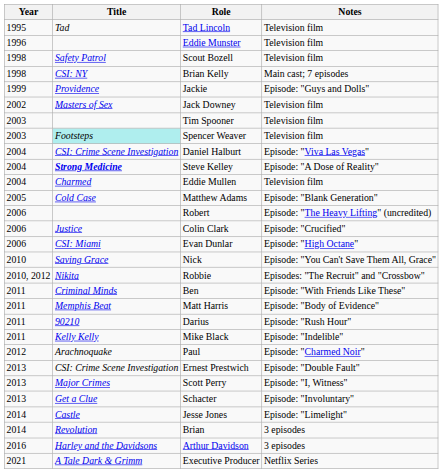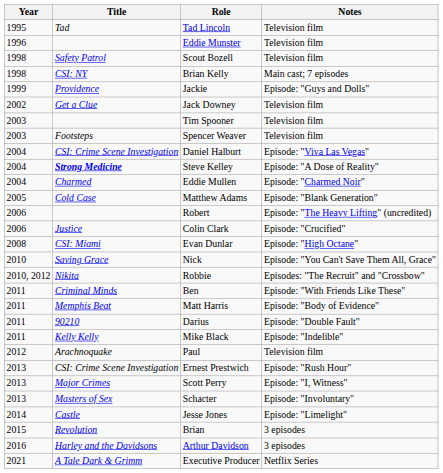 <table class="wikitable sortable">
 <tr>
 <th>Year</th>
 <th>Title</th>
 <th>Role</th>
 <th class="unsortable">Notes</th>
 </tr>
 <tr>
 <td>1995</td>
 <td><em>Tad</em></td>
 <td><a href='#'>Tad Lincoln</a></td>
 <td>Television film</td>
 </tr>
 <tr>
 <td>1996</td>
 <td><em></em></td>
 <td><a href='#'>Eddie Munster</a></td>
 <td>Television film</td>
 </tr>
 <tr>
 <td>1998</td>
 <td><em><a href='#'>Safety Patrol</a></em></td>
 <td>Scout Bozell</td>
 <td>Television film</td>
 </tr>
 <tr>
 <td>1998</td>
 <td><em><a href='#'>CSI: NY</a></em></td>
 <td>Brian Kelly</td>
 <td>Main cast; 7 episodes</td>
 </tr>
 <tr>
 <td>1999</td>
 <td><em><a href='#'>Providence</a></em></td>
 <td>Jackie</td>
 <td>Episode: "Guys and Dolls"</td>
 </tr>
 <tr>
 <td>2002</td>
-<td><em><a href='#'>Masters of Sex</a></em></td>
+<td><em><a href='#'>Get a Clue</a></em></td>
 <td>Jack Downey</td>
 <td>Television film</td>
 </tr>
 <tr>
 <td>2003</td>
 <td><em></em></td>
 <td>Tim Spooner</td>
 <td>Television film</td>
 </tr>
 <tr>
 <td>2003</td>
-<td style="background: paleturquoise;"><em>Footsteps</em></td>
+<td><em>Footsteps</em></td>
 <td>Spencer Weaver</td>
 <td>Television film</td>
 </tr>
 <tr>
 <td>2004</td>
 <td><em><a href='#'>CSI: Crime Scene Investigation</a></em></td>
 <td>Daniel Halburt</td>
 <td>Episode: "<a href='#'>Viva Las Vegas</a>"</td>
 </tr>
 <tr>
 <td>2004</td>
 <td><strong><em><a href='#'>Strong Medicine</a></em></strong></td>
 <td>Steve Kelley</td>
 <td>Episode: "A Dose of Reality"</td>
 </tr>
 <tr>
 <td>2004</td>
 <td><em><a href='#'>Charmed</a></em></td>
 <td>Eddie Mullen</td>
-<td>Television film</td>
+<td>Episode: "<a href='#'>Charmed Noir</a>"</td>
 </tr>
 <tr>
 <td>2005</td>
 <td><em><a href='#'>Cold Case</a></em></td>
 <td>Matthew Adams</td>
 <td>Episode: "Blank Generation"</td>
 </tr>
 <tr>
 <td>2006</td>
 <td><em></em></td>
 <td>Robert</td>
 <td>Episode: "<a href='#'>The Heavy Lifting</a>" (uncredited)</td>
 </tr>
 <tr>
 <td>2006</td>
 <td><em><a href='#'>Justice</a></em></td>
 <td>Colin Clark</td>
 <td>Episode: "Crucified"</td>
 </tr>
 <tr>
-<td>2006</td>
+<td>2008</td>
 <td><em><a href='#'>CSI: Miami</a></em></td>
 <td>Evan Dunlar</td>
 <td>Episode: "<a href='#'>High Octane</a>"</td>
 </tr>
 <tr>
 <td>2010</td>
 <td><em><a href='#'>Saving Grace</a></em></td>
 <td>Nick</td>
 <td>Episode: "You Can't Save Them All, Grace"</td>
 </tr>
 <tr>
 <td>2010, 2012</td>
 <td><em><a href='#'>Nikita</a></em></td>
 <td>Robbie</td>
 <td>Episodes: "The Recruit" and "Crossbow"</td>
 </tr>
 <tr>
 <td>2011</td>
 <td><em><a href='#'>Criminal Minds</a></em></td>
 <td>Ben</td>
 <td>Episode: "With Friends Like These"</td>
 </tr>
 <tr>
 <td>2011</td>
 <td><em><a href='#'>Memphis Beat</a></em></td>
 <td>Matt Harris</td>
 <td>Episode: "Body of Evidence"</td>
 </tr>
 <tr>
 <td>2011</td>
 <td><em><a href='#'>90210</a></em></td>
 <td>Darius</td>
-<td>Episode: "Rush Hour"</td>
+<td>Episode: "Double Fault"</td>
 </tr>
 <tr>
 <td>2011</td>
 <td><em><a href='#'>Kelly Kelly</a></em></td>
 <td>Mike Black</td>
 <td>Episode: "Indelible"</td>
 </tr>
 <tr>
 <td>2012</td>
 <td><em>Arachnoquake</em></td>
 <td>Paul</td>
-<td>Episode: "<a href='#'>Charmed Noir</a>"</td>
+<td>Television film</td>
 </tr>
 <tr>
 <td>2013</td>
 <td><em>CSI: Crime Scene Investigation</em></td>
 <td>Ernest Prestwich</td>
-<td>Episode: "Double Fault"</td>
+<td>Episode: "Rush Hour"</td>
 </tr>
 <tr>
 <td>2013</td>
 <td><em><a href='#'>Major Crimes</a></em></td>
 <td>Scott Perry</td>
 <td>Episode: "I, Witness"</td>
 </tr>
 <tr>
 <td>2013</td>
-<td><em><a href='#'>Get a Clue</a></em></td>
+<td><em><a href='#'>Masters of Sex</a></em></td>
 <td>Schacter</td>
 <td>Episode: "Involuntary"</td>
 </tr>
 <tr>
 <td>2014</td>
 <td><em><a href='#'>Castle</a></em></td>
 <td>Jesse Jones</td>
 <td>Episode: "Limelight"</td>
 </tr>
 <tr>
-<td>2014</td>
+<td>2015</td>
 <td><em><a href='#'>Revolution</a></em></td>
 <td>Brian</td>
 <td>3 episodes</td>
 </tr>
 <tr>
 <td>2016</td>
 <td><em><a href='#'>Harley and the Davidsons</a></em></td>
 <td><a href='#'>Arthur Davidson</a></td>
 <td>3 episodes</td>
 </tr>
 <tr>
 <td>2021</td>
 <td><em><a href='#'>A Tale Dark & Grimm</a></em></td>
 <td>Executive Producer</td>
 <td>Netflix Series</td>
 </tr>
 </table>
